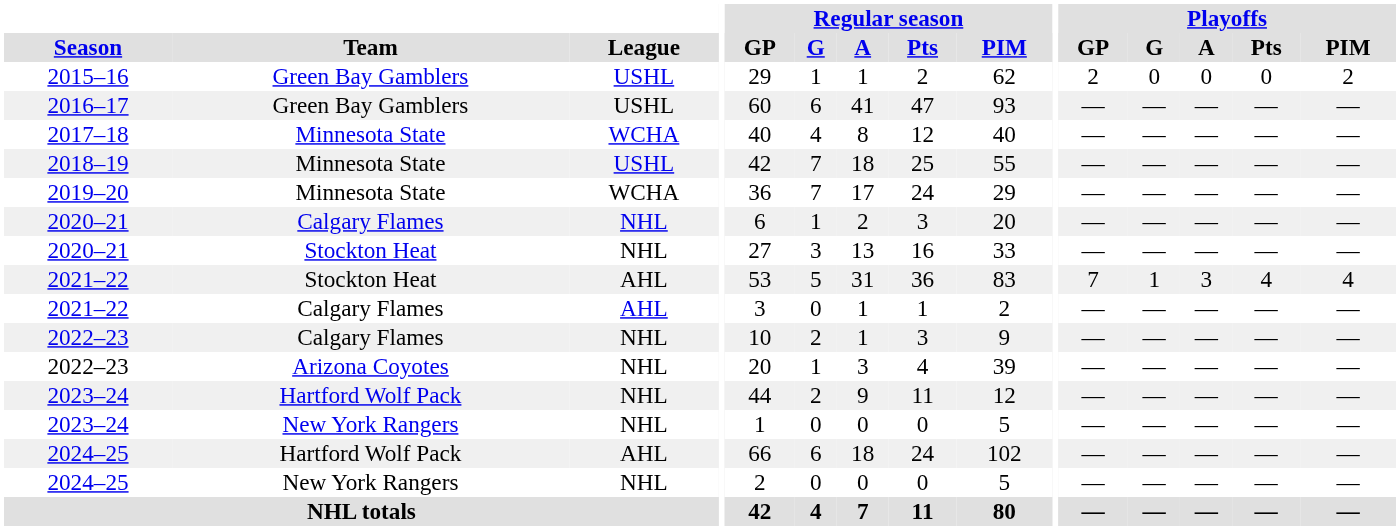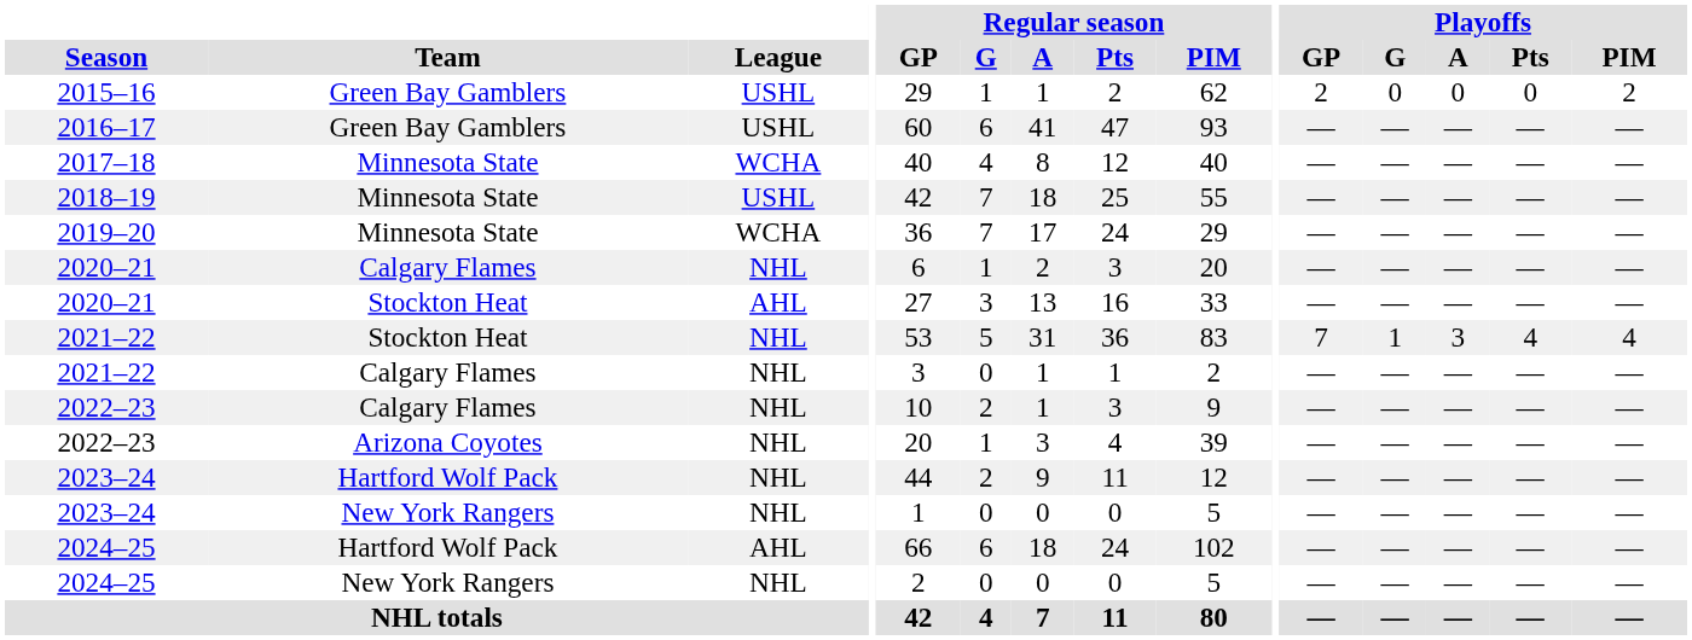 <table border="0" cellpadding="1" cellspacing="0" style="text-align:center; width:60em;">
 <tr bgcolor="#e0e0e0">
 <th colspan="3" bgcolor="#ffffff"></th>
 <th rowspan="100" bgcolor="#ffffff"></th>
 <th colspan="5"><a href='#'>Regular season</a></th>
 <th rowspan="100" bgcolor="#ffffff"></th>
 <th colspan="5"><a href='#'>Playoffs</a></th>
 </tr>
 <tr bgcolor="#e0e0e0">
 <th><a href='#'>Season</a></th>
 <th>Team</th>
 <th>League</th>
 <th>GP</th>
 <th><a href='#'>G</a></th>
 <th><a href='#'>A</a></th>
 <th><a href='#'>Pts</a></th>
 <th><a href='#'>PIM</a></th>
 <th>GP</th>
 <th>G</th>
 <th>A</th>
 <th>Pts</th>
 <th>PIM</th>
 </tr>
 <tr>
 <td><a href='#'>2015–16</a></td>
 <td><a href='#'>Green Bay Gamblers</a></td>
 <td><a href='#'>USHL</a></td>
 <td>29</td>
 <td>1</td>
 <td>1</td>
 <td>2</td>
 <td>62</td>
 <td>2</td>
 <td>0</td>
 <td>0</td>
 <td>0</td>
 <td>2</td>
 </tr>
 <tr bgcolor="#f0f0f0">
 <td><a href='#'>2016–17</a></td>
 <td>Green Bay Gamblers</td>
 <td>USHL</td>
 <td>60</td>
 <td>6</td>
 <td>41</td>
 <td>47</td>
 <td>93</td>
 <td>—</td>
 <td>—</td>
 <td>—</td>
 <td>—</td>
 <td>—</td>
 </tr>
 <tr>
 <td><a href='#'>2017–18</a></td>
 <td><a href='#'>Minnesota State</a></td>
 <td><a href='#'>WCHA</a></td>
 <td>40</td>
 <td>4</td>
 <td>8</td>
 <td>12</td>
 <td>40</td>
 <td>—</td>
 <td>—</td>
 <td>—</td>
 <td>—</td>
 <td>—</td>
 </tr>
 <tr bgcolor="#f0f0f0">
 <td><a href='#'>2018–19</a></td>
 <td>Minnesota State</td>
 <td><a href='#'>USHL</a></td>
 <td>42</td>
 <td>7</td>
 <td>18</td>
 <td>25</td>
 <td>55</td>
 <td>—</td>
 <td>—</td>
 <td>—</td>
 <td>—</td>
 <td>—</td>
 </tr>
 <tr>
 <td><a href='#'>2019–20</a></td>
 <td>Minnesota State</td>
 <td>WCHA</td>
 <td>36</td>
 <td>7</td>
 <td>17</td>
 <td>24</td>
 <td>29</td>
 <td>—</td>
 <td>—</td>
 <td>—</td>
 <td>—</td>
 <td>—</td>
 </tr>
 <tr bgcolor="#f0f0f0">
 <td><a href='#'>2020–21</a></td>
 <td><a href='#'>Calgary Flames</a></td>
 <td><a href='#'>NHL</a></td>
 <td>6</td>
 <td>1</td>
 <td>2</td>
 <td>3</td>
 <td>20</td>
 <td>—</td>
 <td>—</td>
 <td>—</td>
 <td>—</td>
 <td>—</td>
 </tr>
 <tr>
 <td><a href='#'>2020–21</a></td>
 <td><a href='#'>Stockton Heat</a></td>
-<td>NHL</td>
+<td><a href='#'>AHL</a></td>
 <td>27</td>
 <td>3</td>
 <td>13</td>
 <td>16</td>
 <td>33</td>
 <td>—</td>
 <td>—</td>
 <td>—</td>
 <td>—</td>
 <td>—</td>
 </tr>
 <tr bgcolor="#f0f0f0">
 <td><a href='#'>2021–22</a></td>
 <td>Stockton Heat</td>
-<td>AHL</td>
+<td><a href='#'>NHL</a></td>
 <td>53</td>
 <td>5</td>
 <td>31</td>
 <td>36</td>
 <td>83</td>
 <td>7</td>
 <td>1</td>
 <td>3</td>
 <td>4</td>
 <td>4</td>
 </tr>
 <tr>
 <td><a href='#'>2021–22</a></td>
 <td>Calgary Flames</td>
-<td><a href='#'>AHL</a></td>
+<td>NHL</td>
 <td>3</td>
 <td>0</td>
 <td>1</td>
 <td>1</td>
 <td>2</td>
 <td>—</td>
 <td>—</td>
 <td>—</td>
 <td>—</td>
 <td>—</td>
 </tr>
 <tr bgcolor="#f0f0f0">
 <td><a href='#'>2022–23</a></td>
 <td>Calgary Flames</td>
 <td>NHL</td>
 <td>10</td>
 <td>2</td>
 <td>1</td>
 <td>3</td>
 <td>9</td>
 <td>—</td>
 <td>—</td>
 <td>—</td>
 <td>—</td>
 <td>—</td>
 </tr>
 <tr>
 <td>2022–23</td>
 <td><a href='#'>Arizona Coyotes</a></td>
 <td>NHL</td>
 <td>20</td>
 <td>1</td>
 <td>3</td>
 <td>4</td>
 <td>39</td>
 <td>—</td>
 <td>—</td>
 <td>—</td>
 <td>—</td>
 <td>—</td>
 </tr>
 <tr bgcolor="#f0f0f0">
 <td><a href='#'>2023–24</a></td>
 <td><a href='#'>Hartford Wolf Pack</a></td>
 <td>NHL</td>
 <td>44</td>
 <td>2</td>
 <td>9</td>
 <td>11</td>
 <td>12</td>
 <td>—</td>
 <td>—</td>
 <td>—</td>
 <td>—</td>
 <td>—</td>
 </tr>
 <tr>
 <td><a href='#'>2023–24</a></td>
 <td><a href='#'>New York Rangers</a></td>
 <td>NHL</td>
 <td>1</td>
 <td>0</td>
 <td>0</td>
 <td>0</td>
 <td>5</td>
 <td>—</td>
 <td>—</td>
 <td>—</td>
 <td>—</td>
 <td>—</td>
 </tr>
 <tr bgcolor="#f0f0f0">
 <td><a href='#'>2024–25</a></td>
 <td>Hartford Wolf Pack</td>
 <td>AHL</td>
 <td>66</td>
 <td>6</td>
 <td>18</td>
 <td>24</td>
 <td>102</td>
 <td>—</td>
 <td>—</td>
 <td>—</td>
 <td>—</td>
 <td>—</td>
 </tr>
 <tr>
 <td><a href='#'>2024–25</a></td>
 <td>New York Rangers</td>
 <td>NHL</td>
 <td>2</td>
 <td>0</td>
 <td>0</td>
 <td>0</td>
 <td>5</td>
 <td>—</td>
 <td>—</td>
 <td>—</td>
 <td>—</td>
 <td>—</td>
 </tr>
 <tr bgcolor="#e0e0e0">
 <th colspan="3">NHL totals</th>
 <th>42</th>
 <th>4</th>
 <th>7</th>
 <th>11</th>
 <th>80</th>
 <th>—</th>
 <th>—</th>
 <th>—</th>
 <th>—</th>
 <th>—</th>
 </tr>
 </table>
